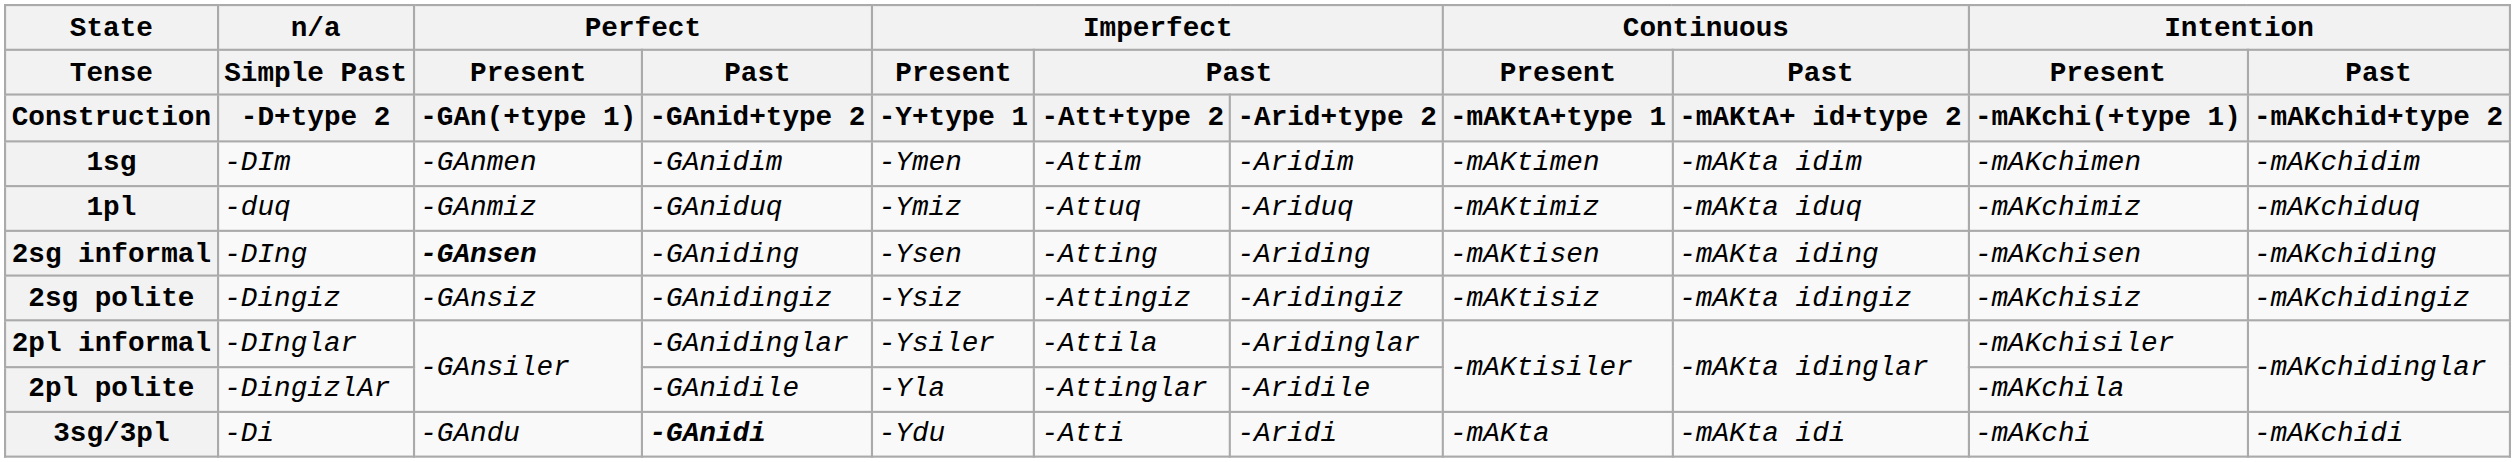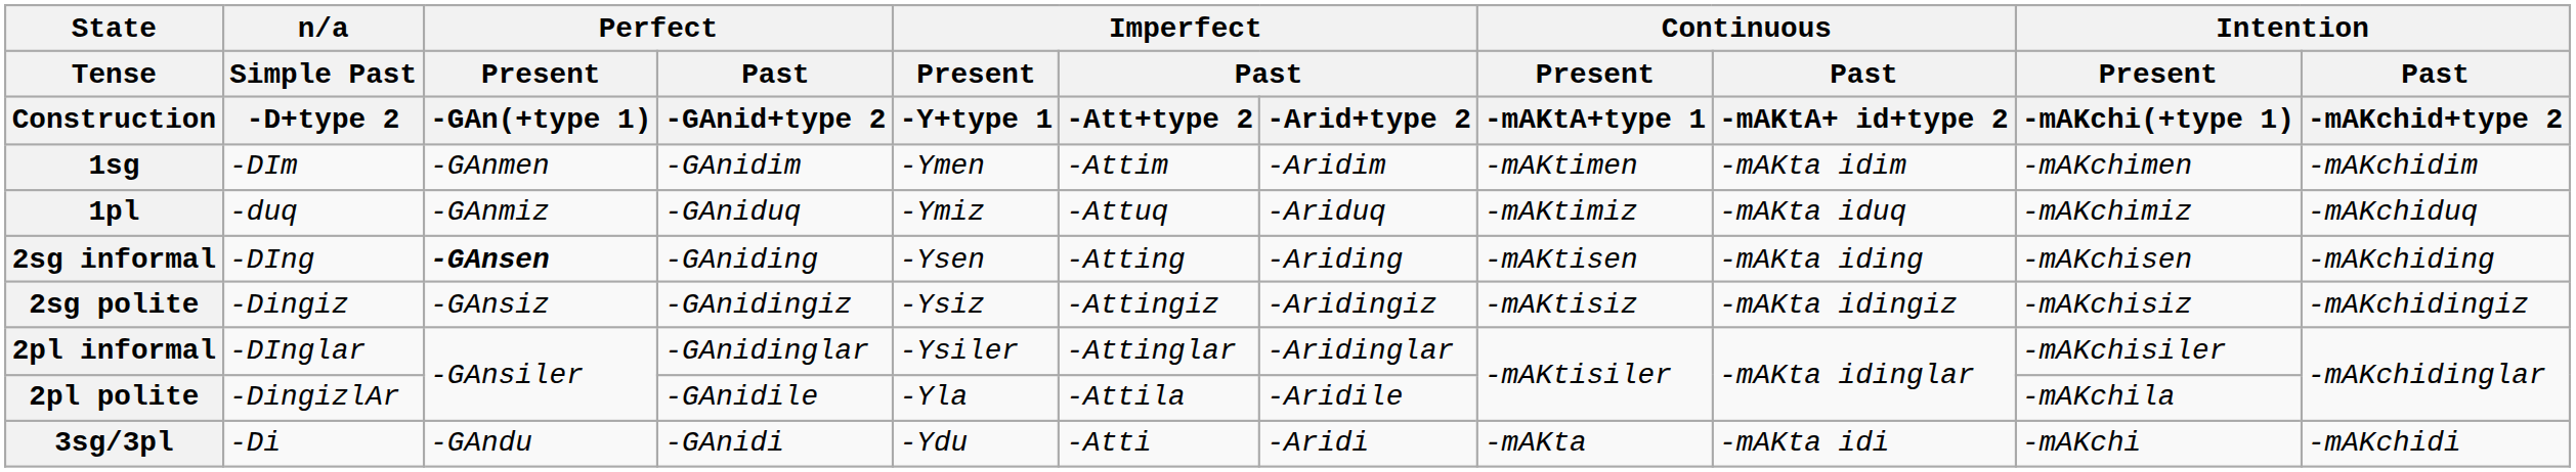 <table class="wikitable">
 <tr>
 <th>State</th>
 <th>n/a</th>
 <th colspan="2">Perfect</th>
 <th colspan="3">Imperfect</th>
 <th colspan="2">Continuous</th>
 <th colspan="2">Intention</th>
 </tr>
 <tr>
 <th>Tense</th>
 <th>Simple Past</th>
 <th>Present</th>
 <th>Past</th>
 <th>Present</th>
 <th colspan="2">Past</th>
 <th>Present</th>
 <th>Past</th>
 <th>Present</th>
 <th>Past</th>
 </tr>
 <tr>
 <th>Construction</th>
 <th>-D+type 2</th>
 <th>-GAn(+type 1)</th>
 <th>-GAnid+type 2</th>
 <th>-Y+type 1</th>
 <th>-Att+type 2</th>
 <th>-Arid+type 2</th>
 <th>-mAKtA+type 1</th>
 <th>-mAKtA+ id+type 2</th>
 <th>-mAKchi(+type 1)</th>
 <th>-mAKchid+type 2</th>
 </tr>
 <tr>
 <th>1sg</th>
 <td><em>-DIm</em></td>
 <td><em>-GAnmen</em></td>
 <td><em>-GAnidim</em></td>
 <td><em>-Ymen</em></td>
 <td><em>-Attim</em></td>
 <td><em>-Aridim</em></td>
 <td><em>-mAKtimen</em></td>
 <td><em>-mAKta idim</em></td>
 <td><em>-mAKchimen</em></td>
 <td><em>-mAKchidim</em></td>
 </tr>
 <tr>
 <th>1pl</th>
 <td><em>-duq</em></td>
 <td><em>-GAnmiz</em></td>
 <td><em>-GAniduq</em></td>
 <td><em>-Ymiz</em></td>
 <td><em>-Attuq</em></td>
 <td><em>-Ariduq</em></td>
 <td><em>-mAKtimiz</em></td>
 <td><em>-mAKta</em> <em>iduq</em></td>
 <td><em>-mAKchimiz</em></td>
 <td><em>-mAKchiduq</em></td>
 </tr>
 <tr>
 <th>2sg informal</th>
 <td><em>-DIng</em></td>
 <td><strong><em>-GAnsen</em></strong></td>
 <td><em>-GAniding</em></td>
 <td><em>-Ysen</em></td>
 <td><em>-Atting</em></td>
 <td><em>-Ariding</em></td>
 <td><em>-mAKtisen</em></td>
 <td><em>-mAKta</em> <em>iding</em></td>
 <td><em>-mAKchisen</em></td>
 <td><em>-mAKchiding</em></td>
 </tr>
 <tr>
 <th>2sg polite</th>
 <td><em>-Dingiz</em></td>
 <td><em>-GAnsiz</em></td>
 <td><em>-GAnidingiz</em></td>
 <td><em>-Ysiz</em></td>
 <td><em>-Attingiz</em></td>
 <td><em>-Aridingiz</em></td>
 <td><em>-mAKtisiz</em></td>
 <td><em>-mAKta</em> <em>idingiz</em></td>
 <td><em>-mAKchisiz</em></td>
 <td><em>-mAKchidingiz</em></td>
 </tr>
 <tr>
 <th>2pl informal</th>
 <td><em>-DInglar</em></td>
 <td rowspan="2"><em>-GAnsiler</em></td>
 <td><em>-GAnidinglar</em></td>
 <td><em>-Ysiler</em></td>
-<td><em>-Attila</em></td>
+<td><em>-Attinglar</em></td>
 <td><em>-Aridinglar</em></td>
 <td rowspan="2"><em>-mAKtisiler</em></td>
 <td rowspan="2"><em>-mAKta</em> <em>idinglar</em></td>
 <td><em>-mAKchisiler</em></td>
 <td rowspan="2"><em>-mAKchidinglar</em></td>
 </tr>
 <tr>
 <th>2pl polite</th>
 <td><em>-DingizlAr</em></td>
 <td><em>-GAnidile</em></td>
 <td><em>-Yla</em></td>
-<td><em>-Attinglar</em></td>
+<td><em>-Attila</em></td>
 <td><em>-Aridile</em></td>
 <td><em>-mAKchila</em></td>
 </tr>
 <tr>
 <th>3sg/3pl</th>
 <td><em>-Di</em></td>
 <td><em>-GAndu</em></td>
-<td><strong><em>-GAnidi</em></strong></td>
+<td><em>-GAnidi</em></td>
 <td><em>-Ydu</em></td>
 <td><em>-Atti</em></td>
 <td><em>-Aridi</em></td>
 <td><em>-mAKta</em></td>
 <td><em>-mAKta</em> <em>idi</em></td>
 <td><em>-mAKchi</em></td>
 <td><em>-mAKchidi</em></td>
 </tr>
 </table>
